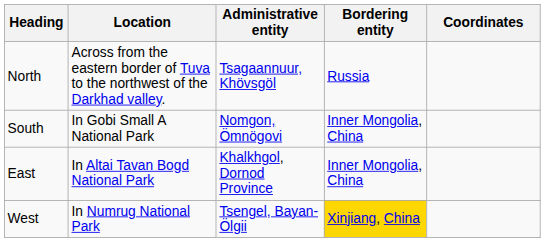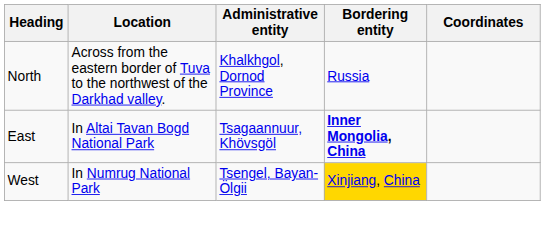 <table class="wikitable" width="100%">
 <tr>
 <th width="10%">Heading</th>
 <th width="26%">Location</th>
 <th width="18%">Administrative entity</th>
 <th width="18%">Bordering entity</th>
 <th width="20%" class="unsortable">Coordinates</th>
 </tr>
 <tr class="vcard">
 <td>North</td>
 <td class="fn org">Across from the eastern border of <a href='#'>Tuva</a> to the northwest of the <a href='#'>Darkhad valley</a>.</td>
-<td><a href='#'>Tsagaannuur, Khövsgöl</a></td>
+<td><a href='#'>Khalkhgol</a>, <a href='#'>Dornod Province</a></td>
 <td><a href='#'>Russia</a></td>
-<td></td>
-</tr>
-<tr class="vcard">
-<td>South</td>
-<td class="fn org">In Gobi Small A National Park</td>
-<td><a href='#'>Nomgon, Ömnögovi</a></td>
-<td><a href='#'>Inner Mongolia</a>, <a href='#'>China</a></td>
 <td></td>
 </tr>
 <tr class="vcard">
 <td>East</td>
 <td class="fn org">In <a href='#'>Altai Tavan Bogd National Park</a></td>
-<td><a href='#'>Khalkhgol</a>, <a href='#'>Dornod Province</a></td>
-<td><a href='#'>Inner Mongolia</a>, <a href='#'>China</a></td>
+<td><a href='#'>Tsagaannuur, Khövsgöl</a></td>
+<td><strong><a href='#'>Inner Mongolia</a>, <a href='#'>China</a></strong></td>
 <td></td>
 </tr>
 <tr class="vcard">
 <td>West</td>
 <td class="fn org">In <a href='#'>Numrug National Park</a></td>
 <td><a href='#'>Tsengel, Bayan-Ölgii</a></td>
 <td style="background: gold;"><a href='#'>Xinjiang</a>, <a href='#'>China</a></td>
 <td></td>
 </tr>
 </table>
